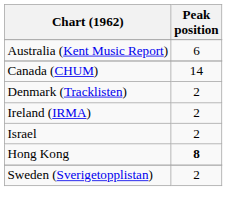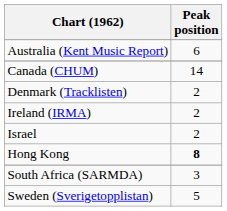 <table class="wikitable">
 <tr>
 <th scope="col">Chart (1962)</th>
 <th scope="col">Peak<br>position</th>
 </tr>
 <tr>
 </tr>
 <tr>
 <td>Australia (<a href='#'>Kent Music Report</a>)</td>
 <td align=center>6</td>
 </tr>
 <tr>
 </tr>
 <tr>
 <td>Canada (<a href='#'>CHUM</a>)</td>
 <td align=center>14</td>
 </tr>
 <tr>
 <td>Denmark (<a href='#'>Tracklisten</a>)</td>
 <td style="text-align:center;">2</td>
 </tr>
 <tr>
 <td>Ireland (<a href='#'>IRMA</a>)</td>
 <td align=center>2</td>
 </tr>
 <tr>
 <td>Israel</td>
 <td align=center>2</td>
 </tr>
 <tr>
 <td>Hong Kong</td>
 <td align=center><strong>8</strong></td>
 </tr>
 <tr>
 </tr>
 <tr>
 </tr>
 <tr>
+<td>South Africa (SARMDA)</td>
+<td align=center>3</td>
+</tr>
+<tr>
 <td>Sweden (<a href='#'>Sverigetopplistan</a>)</td>
-<td align=center>2</td>
+<td align=center>5</td>
 </tr>
 </table>
